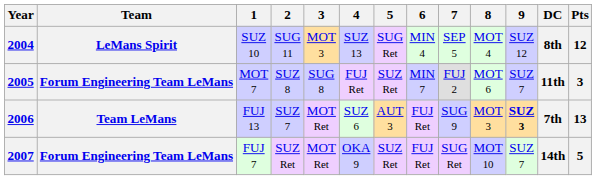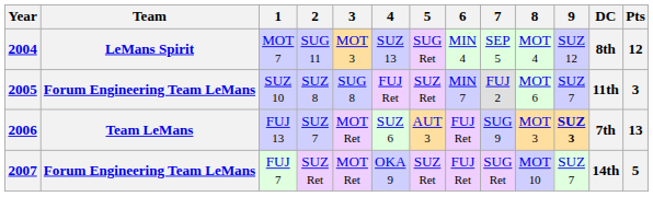 <table class="wikitable" style="text-align:center; font-size:90%">
 <tr>
 <th>Year</th>
 <th>Team</th>
 <th>1</th>
 <th>2</th>
 <th>3</th>
 <th>4</th>
 <th>5</th>
 <th>6</th>
 <th>7</th>
 <th>8</th>
 <th>9</th>
 <th>DC</th>
 <th>Pts</th>
 </tr>
 <tr>
 <th><a href='#'>2004</a></th>
 <th><a href='#'>LeMans Spirit</a></th>
-<td bgcolor="#CFCFFF"><a href='#'>SUZ</a><br><small>10</small></td>
+<td bgcolor="#CFCFFF"><a href='#'>MOT</a><br><small>7</small></td>
 <td bgcolor="#CFCFFF"><a href='#'>SUG</a><br><small>11</small></td>
 <td bgcolor="#FFDF9F"><a href='#'>MOT</a><br><small>3</small></td>
 <td bgcolor="#CFCFFF"><a href='#'>SUZ</a><br><small>13</small></td>
 <td bgcolor="#EFCFFF"><a href='#'>SUG</a><br><small>Ret</small></td>
 <td bgcolor="#DFFFDF"><a href='#'>MIN</a><br><small>4</small></td>
 <td bgcolor="#DFFFDF"><a href='#'>SEP</a><br><small>5</small></td>
 <td bgcolor="#DFFFDF"><a href='#'>MOT</a><br><small>4</small></td>
 <td bgcolor="#CFCFFF"><a href='#'>SUZ</a><br><small>12</small></td>
 <th>8th</th>
 <th>12</th>
 </tr>
 <tr>
 <th><a href='#'>2005</a></th>
 <th><a href='#'>Forum Engineering Team LeMans</a></th>
-<td bgcolor="#CFCFFF"><a href='#'>MOT</a><br><small>7</small></td>
+<td bgcolor="#CFCFFF"><a href='#'>SUZ</a><br><small>10</small></td>
 <td bgcolor="#CFCFFF"><a href='#'>SUZ</a><br><small>8</small></td>
 <td bgcolor="#CFCFFF"><a href='#'>SUG</a><br><small>8</small></td>
 <td bgcolor="#EFCFFF"><a href='#'>FUJ</a><br><small>Ret</small></td>
 <td bgcolor="#EFCFFF"><a href='#'>SUZ</a><br><small>Ret</small></td>
 <td bgcolor="#CFCFFF"><a href='#'>MIN</a><br><small>7</small></td>
 <td bgcolor="#DFDFDF"><a href='#'>FUJ</a><br><small>2</small></td>
 <td bgcolor="#DFFFDF"><a href='#'>MOT</a><br><small>6</small></td>
 <td bgcolor="#CFCFFF"><a href='#'>SUZ</a><br><small>7</small></td>
 <th>11th</th>
 <th>3</th>
 </tr>
 <tr>
 <th><a href='#'>2006</a></th>
 <th><a href='#'>Team LeMans</a></th>
 <td bgcolor="#CFCFFF"><a href='#'>FUJ</a><br><small>13</small></td>
 <td bgcolor="#CFCFFF"><a href='#'>SUZ</a><br><small>7</small></td>
 <td bgcolor="#EFCFFF"><a href='#'>MOT</a><br><small>Ret</small></td>
 <td bgcolor="#DFFFDF"><a href='#'>SUZ</a><br><small>6</small></td>
 <td bgcolor="#FFDF9F"><a href='#'>AUT</a><br><small>3</small></td>
 <td bgcolor="#EFCFFF"><a href='#'>FUJ</a><br><small>Ret</small></td>
 <td bgcolor="#CFCFFF"><a href='#'>SUG</a><br><small>9</small></td>
 <td bgcolor="#FFDF9F"><a href='#'>MOT</a><br><small>3</small></td>
 <td bgcolor="#FFDF9F"><strong><a href='#'>SUZ</a><br><small>3</small></strong></td>
 <th>7th</th>
 <th>13</th>
 </tr>
 <tr>
 <th><a href='#'>2007</a></th>
 <th><a href='#'>Forum Engineering Team LeMans</a></th>
 <td bgcolor="#DFFFDF"><a href='#'>FUJ</a><br><small>7</small></td>
 <td bgcolor="#EFCFFF"><a href='#'>SUZ</a><br><small>Ret</small></td>
 <td bgcolor="#EFCFFF"><a href='#'>MOT</a><br><small>Ret</small></td>
 <td bgcolor="#CFCFFF"><a href='#'>OKA</a><br><small>9</small></td>
 <td bgcolor="#EFCFFF"><a href='#'>SUZ</a><br><small>Ret</small></td>
 <td bgcolor="#EFCFFF"><a href='#'>FUJ</a><br><small>Ret</small></td>
 <td bgcolor="#EFCFFF"><a href='#'>SUG</a><br><small>Ret</small></td>
 <td bgcolor="#CFCFFF"><a href='#'>MOT</a><br><small>10</small></td>
 <td bgcolor="#DFFFDF"><a href='#'>SUZ</a><br><small>7</small></td>
 <th>14th</th>
 <th>5</th>
 </tr>
 </table>
